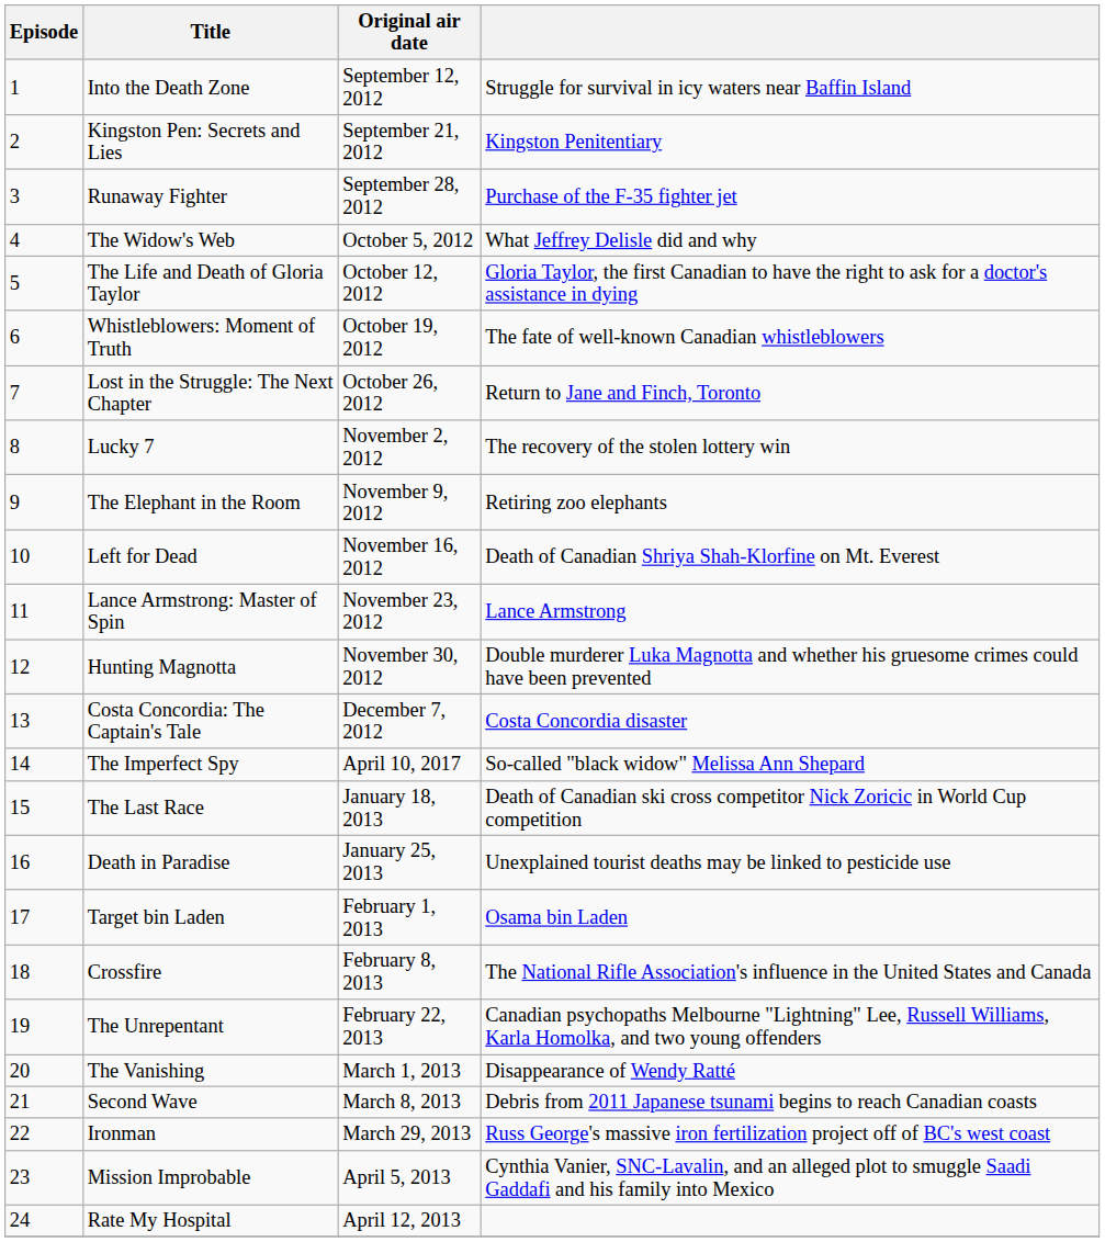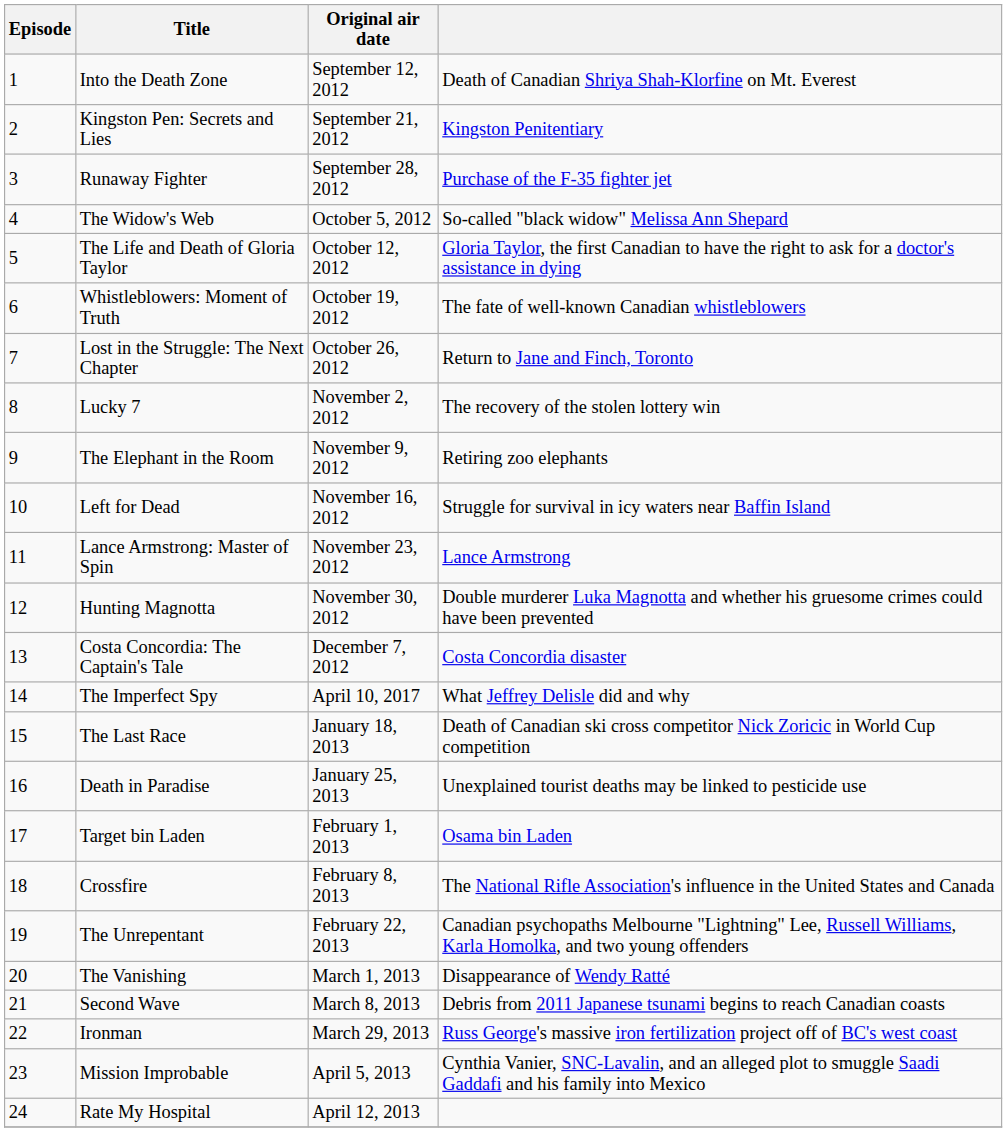 <table class="wikitable">
 <tr>
 <th>Episode</th>
 <th>Title</th>
 <th>Original air date</th>
 <th></th>
 </tr>
 <tr>
 <td>1</td>
 <td>Into the Death Zone</td>
 <td>September 12, 2012</td>
-<td>Struggle for survival in icy waters near <a href='#'>Baffin Island</a></td>
+<td>Death of Canadian <a href='#'>Shriya Shah-Klorfine</a> on Mt. Everest</td>
 </tr>
 <tr>
 <td>2</td>
 <td>Kingston Pen: Secrets and Lies</td>
 <td>September 21, 2012</td>
 <td><a href='#'>Kingston Penitentiary</a></td>
 </tr>
 <tr>
 <td>3</td>
 <td>Runaway Fighter</td>
 <td>September 28, 2012</td>
 <td><a href='#'>Purchase of the F-35 fighter jet</a></td>
 </tr>
 <tr>
 <td>4</td>
 <td>The Widow's Web</td>
 <td>October 5, 2012</td>
-<td>What <a href='#'>Jeffrey Delisle</a> did and why</td>
+<td>So-called "black widow" <a href='#'>Melissa Ann Shepard</a></td>
 </tr>
 <tr>
 <td>5</td>
 <td>The Life and Death of Gloria Taylor</td>
 <td>October 12, 2012</td>
 <td><a href='#'>Gloria Taylor</a>, the first Canadian to have the right to ask for a <a href='#'>doctor's assistance in dying</a></td>
 </tr>
 <tr>
 <td>6</td>
 <td>Whistleblowers: Moment of Truth</td>
 <td>October 19, 2012</td>
 <td>The fate of well-known Canadian <a href='#'>whistleblowers</a></td>
 </tr>
 <tr>
 <td>7</td>
 <td>Lost in the Struggle: The Next Chapter</td>
 <td>October 26, 2012</td>
 <td>Return to <a href='#'>Jane and Finch, Toronto</a></td>
 </tr>
 <tr>
 <td>8</td>
 <td>Lucky 7</td>
 <td>November 2, 2012</td>
 <td>The recovery of the stolen lottery win</td>
 </tr>
 <tr>
 <td>9</td>
 <td>The Elephant in the Room</td>
 <td>November 9, 2012</td>
 <td>Retiring zoo elephants</td>
 </tr>
 <tr>
 <td>10</td>
 <td>Left for Dead</td>
 <td>November 16, 2012</td>
-<td>Death of Canadian <a href='#'>Shriya Shah-Klorfine</a> on Mt. Everest</td>
+<td>Struggle for survival in icy waters near <a href='#'>Baffin Island</a></td>
 </tr>
 <tr>
 <td>11</td>
 <td>Lance Armstrong: Master of Spin</td>
 <td>November 23, 2012</td>
 <td><a href='#'>Lance Armstrong</a></td>
 </tr>
 <tr>
 <td>12</td>
 <td>Hunting Magnotta</td>
 <td>November 30, 2012</td>
 <td>Double murderer <a href='#'>Luka Magnotta</a> and whether his gruesome crimes could have been prevented</td>
 </tr>
 <tr>
 <td>13</td>
 <td>Costa Concordia: The Captain's Tale</td>
 <td>December 7, 2012</td>
 <td><a href='#'>Costa Concordia disaster</a></td>
 </tr>
 <tr>
 <td>14</td>
 <td>The Imperfect Spy</td>
 <td>April 10, 2017</td>
-<td>So-called "black widow" <a href='#'>Melissa Ann Shepard</a></td>
+<td>What <a href='#'>Jeffrey Delisle</a> did and why</td>
 </tr>
 <tr>
 <td>15</td>
 <td>The Last Race</td>
 <td>January 18, 2013</td>
 <td>Death of Canadian ski cross competitor <a href='#'>Nick Zoricic</a> in World Cup competition</td>
 </tr>
 <tr>
 <td>16</td>
 <td>Death in Paradise</td>
 <td>January 25, 2013</td>
 <td>Unexplained tourist deaths may be linked to pesticide use</td>
 </tr>
 <tr>
 <td>17</td>
 <td>Target bin Laden</td>
 <td>February 1, 2013</td>
 <td><a href='#'>Osama bin Laden</a></td>
 </tr>
 <tr>
 <td>18</td>
 <td>Crossfire</td>
 <td>February 8, 2013</td>
 <td>The <a href='#'>National Rifle Association</a>'s influence in the United States and Canada</td>
 </tr>
 <tr>
 <td>19</td>
 <td>The Unrepentant</td>
 <td>February 22, 2013</td>
 <td>Canadian psychopaths Melbourne "Lightning" Lee, <a href='#'>Russell Williams</a>, <a href='#'>Karla Homolka</a>, and two young offenders</td>
 </tr>
 <tr>
 <td>20</td>
 <td>The Vanishing</td>
 <td>March 1, 2013</td>
 <td>Disappearance of <a href='#'>Wendy Ratté</a></td>
 </tr>
 <tr>
 <td>21</td>
 <td>Second Wave</td>
 <td>March 8, 2013</td>
 <td>Debris from <a href='#'>2011 Japanese tsunami</a> begins to reach Canadian coasts</td>
 </tr>
 <tr>
 <td>22</td>
 <td>Ironman</td>
 <td>March 29, 2013</td>
 <td><a href='#'>Russ George</a>'s massive <a href='#'>iron fertilization</a> project off of <a href='#'>BC's west coast</a></td>
 </tr>
 <tr>
 <td>23</td>
 <td>Mission Improbable</td>
 <td>April 5, 2013</td>
 <td>Cynthia Vanier, <a href='#'>SNC-Lavalin</a>, and an alleged plot to smuggle <a href='#'>Saadi Gaddafi</a> and his family into Mexico</td>
 </tr>
 <tr>
 <td>24</td>
 <td>Rate My Hospital</td>
 <td>April 12, 2013</td>
 <td></td>
 </tr>
 <tr>
 </tr>
 </table>
